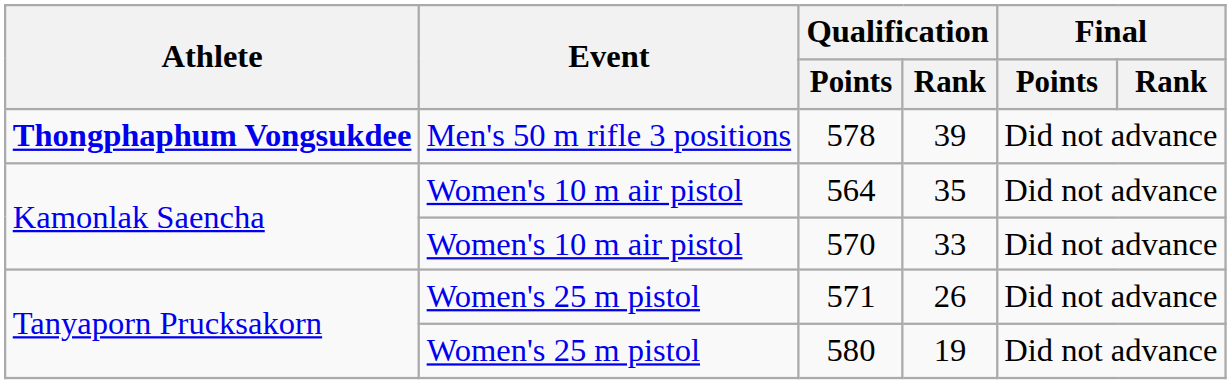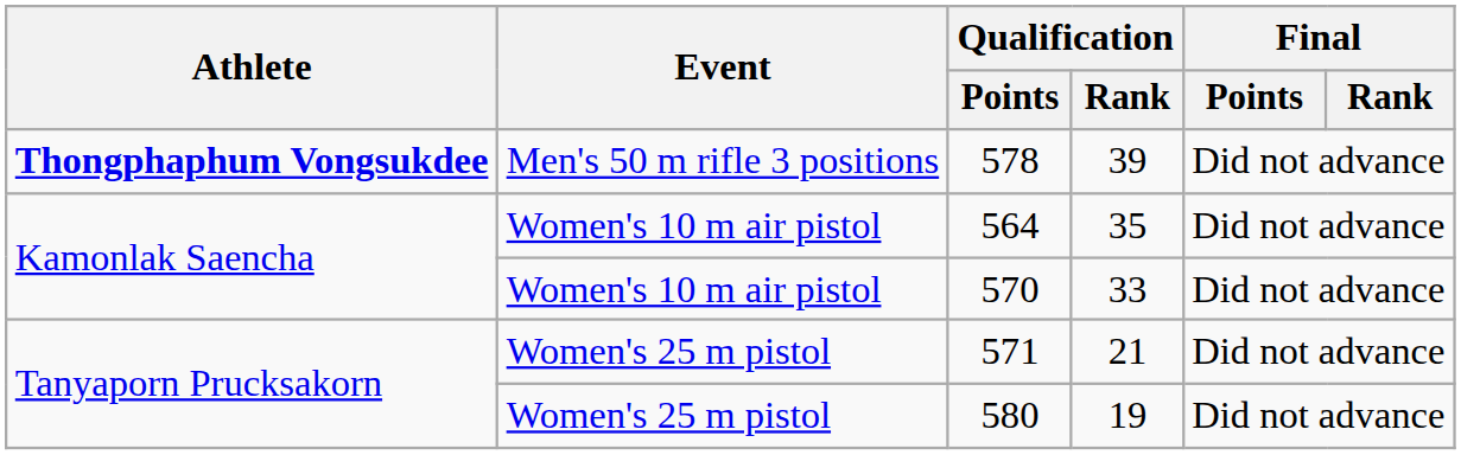 <table class="wikitable" style="font-size:90%">
 <tr>
 <th rowspan="2">Athlete</th>
 <th rowspan="2">Event</th>
 <th colspan=2>Qualification</th>
 <th colspan=2>Final</th>
 </tr>
 <tr style="font-size:95%">
 <th>Points</th>
 <th>Rank</th>
 <th>Points</th>
 <th>Rank</th>
 </tr>
 <tr align=center>
 <td align=left><strong><a href='#'>Thongphaphum Vongsukdee</a></strong></td>
 <td align=left><a href='#'>Men's 50 m rifle 3 positions</a></td>
 <td>578</td>
 <td>39</td>
 <td colspan=2>Did not advance</td>
 </tr>
 <tr align=center>
 <td align=left rowspan=2><a href='#'>Kamonlak Saencha</a></td>
 <td align=left><a href='#'>Women's 10 m air pistol</a></td>
 <td>564</td>
 <td>35</td>
 <td colspan=2>Did not advance</td>
 </tr>
 <tr align=center>
 <td align=left><a href='#'>Women's 10 m air pistol</a></td>
 <td>570</td>
 <td>33</td>
 <td colspan=2>Did not advance</td>
 </tr>
 <tr align=center>
 <td align=left rowspan=2><a href='#'>Tanyaporn Prucksakorn</a></td>
 <td align=left><a href='#'>Women's 25 m pistol</a></td>
 <td>571</td>
-<td>26</td>
+<td>21</td>
 <td colspan=2>Did not advance</td>
 </tr>
 <tr align=center>
 <td align=left><a href='#'>Women's 25 m pistol</a></td>
 <td>580</td>
 <td>19</td>
 <td colspan=2>Did not advance</td>
 </tr>
 </table>
